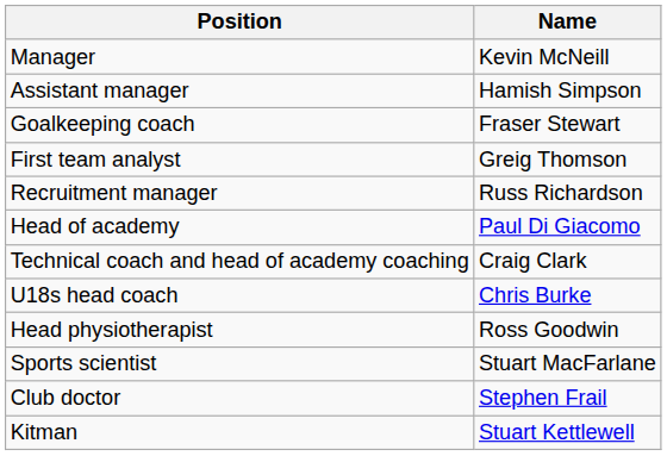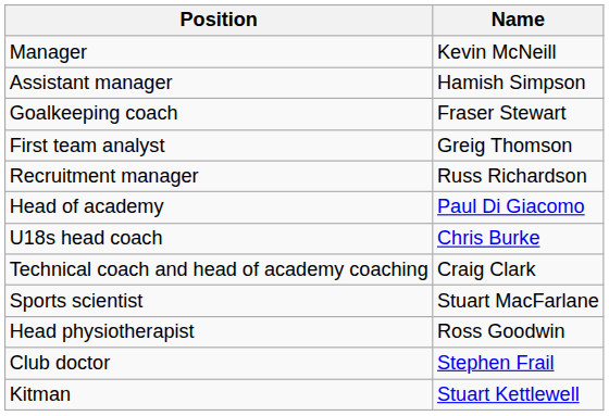 <table class="wikitable">
 <tr>
 <th>Position</th>
 <th>Name</th>
 </tr>
 <tr>
 <td>Manager</td>
 <td>Kevin McNeill</td>
 </tr>
 <tr>
 <td>Assistant manager</td>
 <td>Hamish Simpson</td>
 </tr>
 <tr>
 <td>Goalkeeping coach</td>
 <td>Fraser Stewart</td>
 </tr>
 <tr>
 <td>First team analyst</td>
 <td>Greig Thomson</td>
 </tr>
 <tr>
 <td>Recruitment manager</td>
 <td>Russ Richardson</td>
 </tr>
 <tr>
 <td>Head of academy</td>
 <td><a href='#'>Paul Di Giacomo</a></td>
 </tr>
 <tr>
+<td>U18s head coach</td>
+<td><a href='#'>Chris Burke</a></td>
+</tr>
+<tr>
 <td>Technical coach and head of academy coaching</td>
 <td>Craig Clark</td>
 </tr>
 <tr>
-<td>U18s head coach</td>
-<td><a href='#'>Chris Burke</a></td>
+<td>Sports scientist</td>
+<td>Stuart MacFarlane</td>
 </tr>
 <tr>
 <td>Head physiotherapist</td>
 <td>Ross Goodwin</td>
-</tr>
-<tr>
-<td>Sports scientist</td>
-<td>Stuart MacFarlane</td>
 </tr>
 <tr>
 <td>Club doctor</td>
 <td><a href='#'>Stephen Frail</a></td>
 </tr>
 <tr>
 <td>Kitman</td>
 <td><a href='#'>Stuart Kettlewell</a></td>
 </tr>
 </table>
